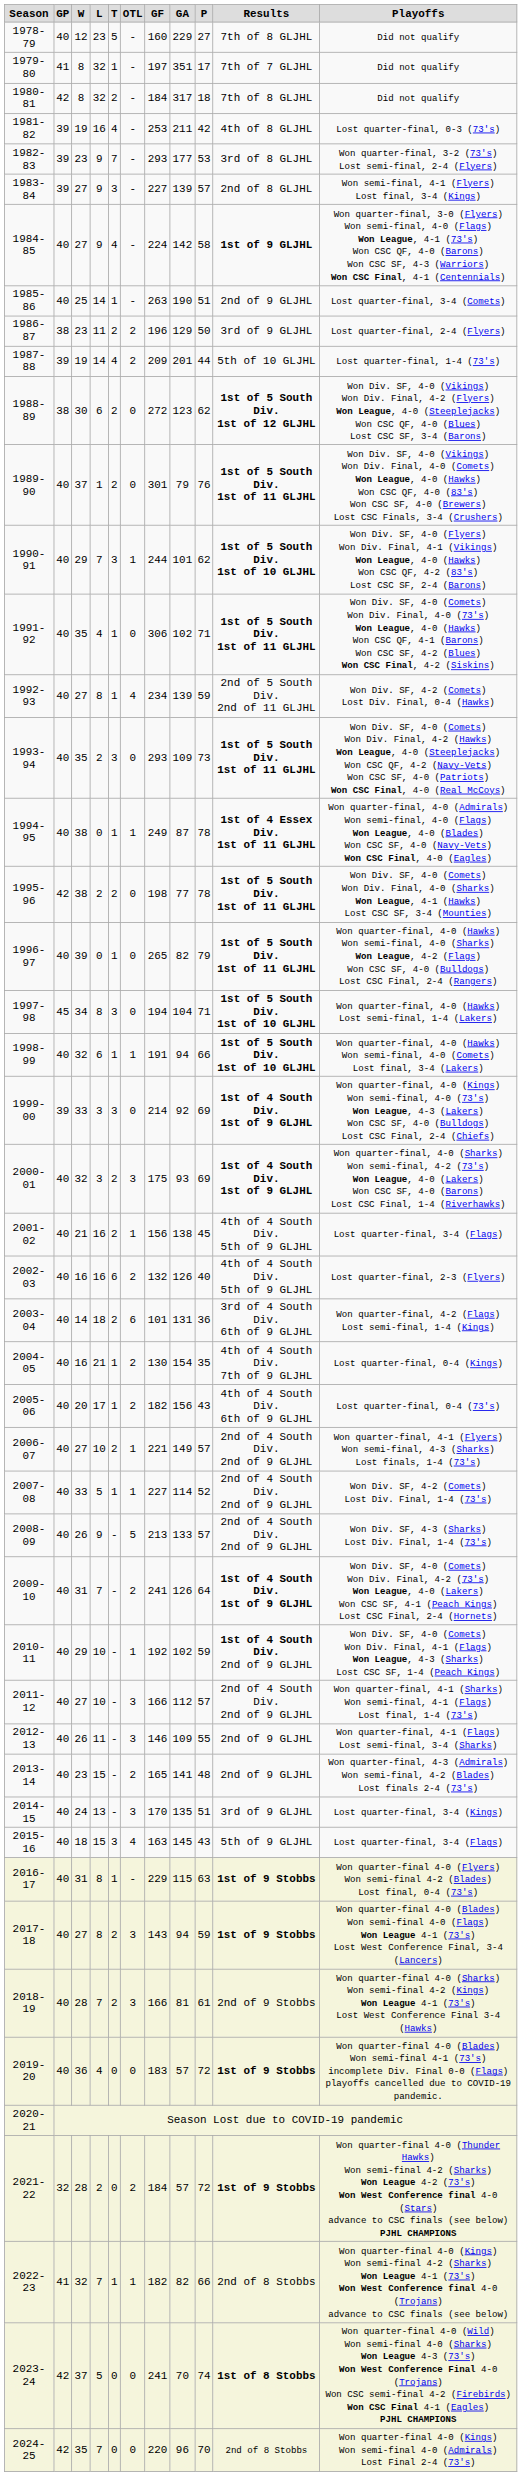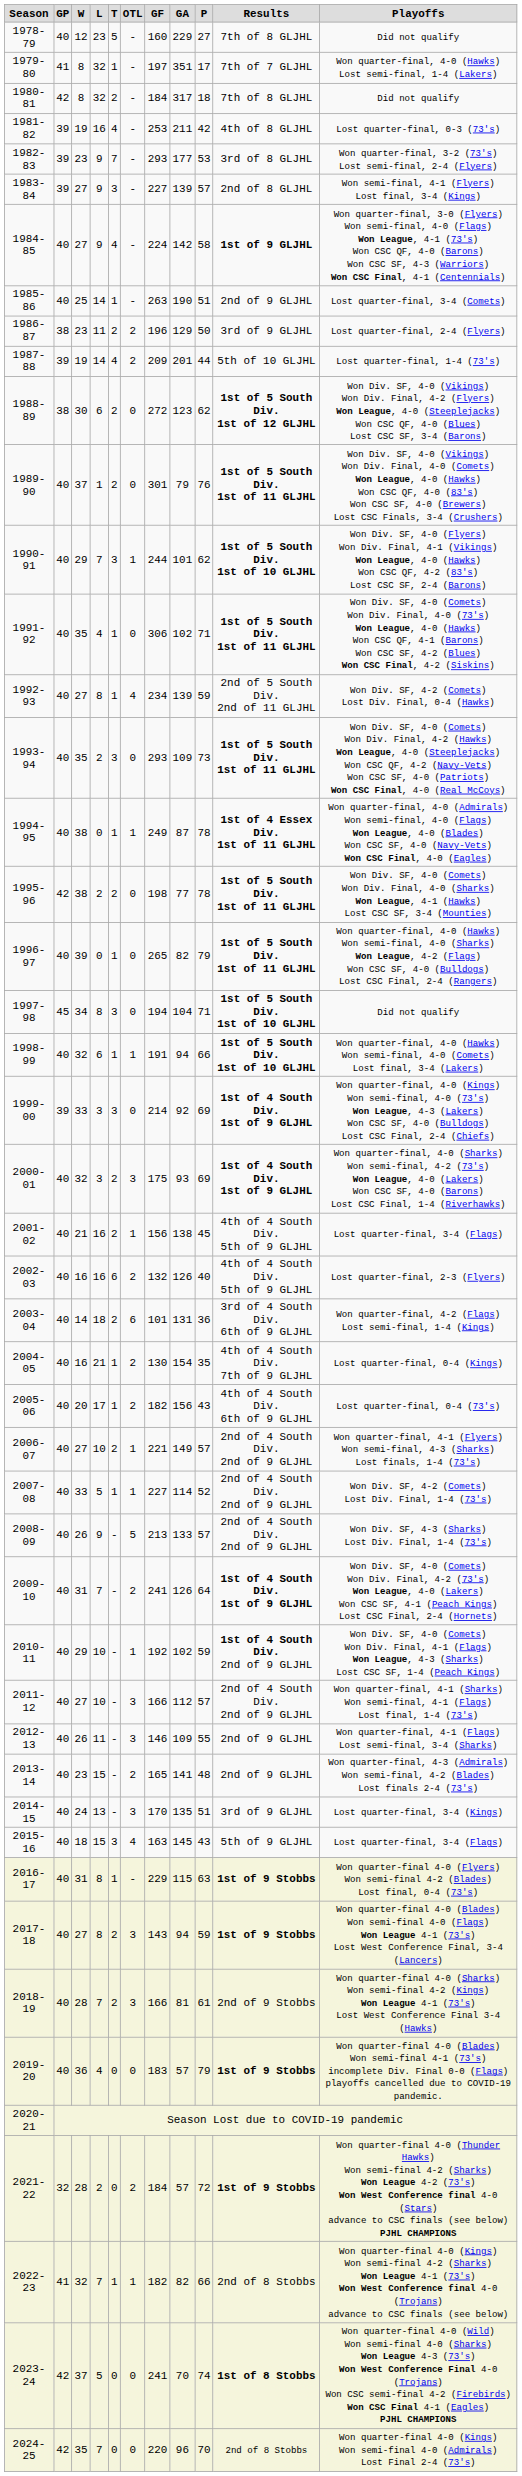 <table class="wikitable">
 <tr align="center"  bgcolor="#dddddd">
 <td><strong>Season</strong></td>
 <td><strong>GP</strong></td>
 <td><strong>W</strong></td>
 <td><strong>L</strong></td>
 <td><strong>T</strong></td>
 <td><strong>OTL</strong></td>
 <td><strong>GF</strong></td>
 <td><strong>GA</strong></td>
 <td><strong>P</strong></td>
 <td><strong>Results</strong></td>
 <td><strong>Playoffs</strong></td>
 </tr>
 <tr align="center">
 <td>1978-79</td>
 <td>40</td>
 <td>12</td>
 <td>23</td>
 <td>5</td>
 <td>-</td>
 <td>160</td>
 <td>229</td>
 <td>27</td>
 <td>7th of 8 GLJHL</td>
 <td><small>Did not qualify</small></td>
 </tr>
 <tr align="center">
 <td>1979-80</td>
 <td>41</td>
 <td>8</td>
 <td>32</td>
 <td>1</td>
 <td>-</td>
 <td>197</td>
 <td>351</td>
 <td>17</td>
 <td>7th of 7 GLJHL</td>
-<td><small>Did not qualify</small></td>
+<td><small>Won quarter-final, 4-0 (<a href='#'>Hawks</a>)<br>Lost semi-final, 1-4 (<a href='#'>Lakers</a>)</small></td>
 </tr>
 <tr align="center">
 <td>1980-81</td>
 <td>42</td>
 <td>8</td>
 <td>32</td>
 <td>2</td>
 <td>-</td>
 <td>184</td>
 <td>317</td>
 <td>18</td>
 <td>7th of 8 GLJHL</td>
 <td><small>Did not qualify</small></td>
 </tr>
 <tr align="center">
 <td>1981-82</td>
 <td>39</td>
 <td>19</td>
 <td>16</td>
 <td>4</td>
 <td>-</td>
 <td>253</td>
 <td>211</td>
 <td>42</td>
 <td>4th of 8 GLJHL</td>
 <td><small>Lost quarter-final, 0-3 (<a href='#'>73's</a>)</small></td>
 </tr>
 <tr align="center">
 <td>1982-83</td>
 <td>39</td>
 <td>23</td>
 <td>9</td>
 <td>7</td>
 <td>-</td>
 <td>293</td>
 <td>177</td>
 <td>53</td>
 <td>3rd of 8 GLJHL</td>
 <td><small>Won quarter-final, 3-2 (<a href='#'>73's</a>)<br>Lost semi-final, 2-4 (<a href='#'>Flyers</a>)</small></td>
 </tr>
 <tr align="center">
 <td>1983-84</td>
 <td>39</td>
 <td>27</td>
 <td>9</td>
 <td>3</td>
 <td>-</td>
 <td>227</td>
 <td>139</td>
 <td>57</td>
 <td>2nd of 8 GLJHL</td>
 <td><small>Won semi-final, 4-1 (<a href='#'>Flyers</a>)<br>Lost final, 3-4 (<a href='#'>Kings</a>)</small></td>
 </tr>
 <tr align="center">
 <td>1984-85</td>
 <td>40</td>
 <td>27</td>
 <td>9</td>
 <td>4</td>
 <td>-</td>
 <td>224</td>
 <td>142</td>
 <td>58</td>
 <td><strong>1st of 9 GLJHL</strong></td>
 <td><small>Won quarter-final, 3-0 (<a href='#'>Flyers</a>)<br>Won semi-final, 4-0 (<a href='#'>Flags</a>)<br><strong>Won League</strong>, 4-1 (<a href='#'>73's</a>)<br>Won CSC QF, 4-0 (<a href='#'>Barons</a>)<br>Won CSC SF, 4-3 (<a href='#'>Warriors</a>)<br><strong>Won CSC Final</strong>, 4-1 (<a href='#'>Centennials</a>)</small></td>
 </tr>
 <tr align="center">
 <td>1985-86</td>
 <td>40</td>
 <td>25</td>
 <td>14</td>
 <td>1</td>
 <td>-</td>
 <td>263</td>
 <td>190</td>
 <td>51</td>
 <td>2nd of 9 GLJHL</td>
 <td><small>Lost quarter-final, 3-4 (<a href='#'>Comets</a>)</small></td>
 </tr>
 <tr align="center">
 <td>1986-87</td>
 <td>38</td>
 <td>23</td>
 <td>11</td>
 <td>2</td>
 <td>2</td>
 <td>196</td>
 <td>129</td>
 <td>50</td>
 <td>3rd of 9 GLJHL</td>
 <td><small>Lost quarter-final, 2-4 (<a href='#'>Flyers</a>)</small></td>
 </tr>
 <tr align="center">
 <td>1987-88</td>
 <td>39</td>
 <td>19</td>
 <td>14</td>
 <td>4</td>
 <td>2</td>
 <td>209</td>
 <td>201</td>
 <td>44</td>
 <td>5th of 10 GLJHL</td>
 <td><small>Lost quarter-final, 1-4 (<a href='#'>73's</a>)</small></td>
 </tr>
 <tr align="center">
 <td>1988-89</td>
 <td>38</td>
 <td>30</td>
 <td>6</td>
 <td>2</td>
 <td>0</td>
 <td>272</td>
 <td>123</td>
 <td>62</td>
 <td><strong>1st of 5 South Div.</strong><br><strong>1st of 12 GLJHL</strong></td>
 <td><small>Won Div. SF, 4-0 (<a href='#'>Vikings</a>)<br>Won Div. Final, 4-2 (<a href='#'>Flyers</a>)<br><strong>Won League</strong>, 4-0 (<a href='#'>Steeplejacks</a>)<br>Won CSC QF, 4-0 (<a href='#'>Blues</a>)<br>Lost CSC SF, 3-4 (<a href='#'>Barons</a>)</small></td>
 </tr>
 <tr align="center">
 <td>1989-90</td>
 <td>40</td>
 <td>37</td>
 <td>1</td>
 <td>2</td>
 <td>0</td>
 <td>301</td>
 <td>79</td>
 <td>76</td>
 <td><strong>1st of 5 South Div.</strong><br><strong>1st of 11 GLJHL</strong></td>
 <td><small>Won Div. SF, 4-0 (<a href='#'>Vikings</a>)<br>Won Div. Final, 4-0 (<a href='#'>Comets</a>)<br><strong>Won League</strong>, 4-0 (<a href='#'>Hawks</a>)<br>Won CSC QF, 4-0 (<a href='#'>83's</a>)<br>Won CSC SF, 4-0 (<a href='#'>Brewers</a>)<br>Lost CSC Finals, 3-4 (<a href='#'>Crushers</a>)</small></td>
 </tr>
 <tr align="center">
 <td>1990-91</td>
 <td>40</td>
 <td>29</td>
 <td>7</td>
 <td>3</td>
 <td>1</td>
 <td>244</td>
 <td>101</td>
 <td>62</td>
 <td><strong>1st of 5 South Div.</strong><br><strong>1st of 10 GLJHL</strong></td>
 <td><small>Won Div. SF, 4-0 (<a href='#'>Flyers</a>)<br>Won Div. Final, 4-1 (<a href='#'>Vikings</a>)<br><strong>Won League</strong>, 4-0 (<a href='#'>Hawks</a>)<br>Won CSC QF, 4-2 (<a href='#'>83's</a>)<br>Lost CSC SF, 2-4 (<a href='#'>Barons</a>)</small></td>
 </tr>
 <tr align="center">
 <td>1991-92</td>
 <td>40</td>
 <td>35</td>
 <td>4</td>
 <td>1</td>
 <td>0</td>
 <td>306</td>
 <td>102</td>
 <td>71</td>
 <td><strong>1st of 5 South Div.</strong><br><strong>1st of 11 GLJHL</strong></td>
 <td><small>Won Div. SF, 4-0 (<a href='#'>Comets</a>)<br>Won Div. Final, 4-0 (<a href='#'>73's</a>)<br><strong>Won League</strong>, 4-0 (<a href='#'>Hawks</a>)<br>Won CSC QF, 4-1 (<a href='#'>Barons</a>)<br>Won CSC SF, 4-2 (<a href='#'>Blues</a>)<br><strong>Won CSC Final</strong>, 4-2 (<a href='#'>Siskins</a>)</small></td>
 </tr>
 <tr align="center">
 <td>1992-93</td>
 <td>40</td>
 <td>27</td>
 <td>8</td>
 <td>1</td>
 <td>4</td>
 <td>234</td>
 <td>139</td>
 <td>59</td>
 <td>2nd of 5 South Div.<br>2nd of 11 GLJHL</td>
 <td><small>Won Div. SF, 4-2 (<a href='#'>Comets</a>)<br>Lost Div. Final, 0-4 (<a href='#'>Hawks</a>)</small></td>
 </tr>
 <tr align="center">
 <td>1993-94</td>
 <td>40</td>
 <td>35</td>
 <td>2</td>
 <td>3</td>
 <td>0</td>
 <td>293</td>
 <td>109</td>
 <td>73</td>
 <td><strong>1st of 5 South Div.</strong><br><strong>1st of 11 GLJHL</strong></td>
 <td><small>Won Div. SF, 4-0 (<a href='#'>Comets</a>)<br>Won Div. Final, 4-2 (<a href='#'>Hawks</a>)<br><strong>Won League</strong>, 4-0 (<a href='#'>Steeplejacks</a>)<br>Won CSC QF, 4-2 (<a href='#'>Navy-Vets</a>)<br>Won CSC SF, 4-0 (<a href='#'>Patriots</a>)<br><strong>Won CSC Final</strong>, 4-0 (<a href='#'>Real McCoys</a>)</small></td>
 </tr>
 <tr align="center">
 <td>1994-95</td>
 <td>40</td>
 <td>38</td>
 <td>0</td>
 <td>1</td>
 <td>1</td>
 <td>249</td>
 <td>87</td>
 <td>78</td>
 <td><strong>1st of 4 Essex Div.</strong><br><strong>1st of 11 GLJHL</strong></td>
 <td><small>Won quarter-final, 4-0 (<a href='#'>Admirals</a>)<br>Won semi-final, 4-0 (<a href='#'>Flags</a>)<br><strong>Won League</strong>, 4-0 (<a href='#'>Blades</a>)<br>Won CSC SF, 4-0 (<a href='#'>Navy-Vets</a>)<br><strong>Won CSC Final</strong>, 4-0 (<a href='#'>Eagles</a>)</small></td>
 </tr>
 <tr align="center">
 <td>1995-96</td>
 <td>42</td>
 <td>38</td>
 <td>2</td>
 <td>2</td>
 <td>0</td>
 <td>198</td>
 <td>77</td>
 <td>78</td>
 <td><strong>1st of 5 South Div.</strong><br><strong>1st of 11 GLJHL</strong></td>
 <td><small>Won Div. SF, 4-0 (<a href='#'>Comets</a>)<br>Won Div. Final, 4-0 (<a href='#'>Sharks</a>)<br><strong>Won League</strong>, 4-1 (<a href='#'>Hawks</a>)<br>Lost CSC SF, 3-4 (<a href='#'>Mounties</a>)</small></td>
 </tr>
 <tr align="center">
 <td>1996-97</td>
 <td>40</td>
 <td>39</td>
 <td>0</td>
 <td>1</td>
 <td>0</td>
 <td>265</td>
 <td>82</td>
 <td>79</td>
 <td><strong>1st of 5 South Div.</strong><br><strong>1st of 11 GLJHL</strong></td>
 <td><small>Won quarter-final, 4-0 (<a href='#'>Hawks</a>)<br>Won semi-final, 4-0 (<a href='#'>Sharks</a>)<br><strong>Won League</strong>, 4-2 (<a href='#'>Flags</a>)<br>Won CSC SF, 4-0 (<a href='#'>Bulldogs</a>)<br>Lost CSC Final, 2-4 (<a href='#'>Rangers</a>)</small></td>
 </tr>
 <tr align="center">
 <td>1997-98</td>
 <td>45</td>
 <td>34</td>
 <td>8</td>
 <td>3</td>
 <td>0</td>
 <td>194</td>
 <td>104</td>
 <td>71</td>
 <td><strong>1st of 5 South Div.</strong><br><strong>1st of 10 GLJHL</strong></td>
-<td><small>Won quarter-final, 4-0 (<a href='#'>Hawks</a>)<br>Lost semi-final, 1-4 (<a href='#'>Lakers</a>)</small></td>
+<td><small>Did not qualify</small></td>
 </tr>
 <tr align="center">
 <td>1998-99</td>
 <td>40</td>
 <td>32</td>
 <td>6</td>
 <td>1</td>
 <td>1</td>
 <td>191</td>
 <td>94</td>
 <td>66</td>
 <td><strong>1st of 5 South Div.</strong><br><strong>1st of 10 GLJHL</strong></td>
 <td><small>Won quarter-final, 4-0 (<a href='#'>Hawks</a>)<br>Won semi-final, 4-0 (<a href='#'>Comets</a>)<br>Lost final, 3-4 (<a href='#'>Lakers</a>)</small></td>
 </tr>
 <tr align="center">
 <td>1999-00</td>
 <td>39</td>
 <td>33</td>
 <td>3</td>
 <td>3</td>
 <td>0</td>
 <td>214</td>
 <td>92</td>
 <td>69</td>
 <td><strong>1st of 4 South Div.</strong><br><strong>1st of 9 GLJHL</strong></td>
 <td><small>Won quarter-final, 4-0 (<a href='#'>Kings</a>)<br>Won semi-final, 4-0 (<a href='#'>73's</a>)<br><strong>Won League</strong>, 4-3 (<a href='#'>Lakers</a>)<br>Won CSC SF, 4-0 (<a href='#'>Bulldogs</a>)<br>Lost CSC Final, 2-4 (<a href='#'>Chiefs</a>)</small></td>
 </tr>
 <tr align="center">
 <td>2000-01</td>
 <td>40</td>
 <td>32</td>
 <td>3</td>
 <td>2</td>
 <td>3</td>
 <td>175</td>
 <td>93</td>
 <td>69</td>
 <td><strong>1st of 4 South Div.</strong><br><strong>1st of 9 GLJHL</strong></td>
 <td><small>Won quarter-final, 4-0 (<a href='#'>Sharks</a>)<br>Won semi-final, 4-2 (<a href='#'>73's</a>)<br><strong>Won League</strong>, 4-0 (<a href='#'>Lakers</a>)<br>Won CSC SF, 4-0 (<a href='#'>Barons</a>)<br>Lost CSC Final, 1-4 (<a href='#'>Riverhawks</a>)</small></td>
 </tr>
 <tr align="center">
 <td>2001-02</td>
 <td>40</td>
 <td>21</td>
 <td>16</td>
 <td>2</td>
 <td>1</td>
 <td>156</td>
 <td>138</td>
 <td>45</td>
 <td>4th of 4 South Div.<br>5th of 9 GLJHL</td>
 <td><small>Lost quarter-final, 3-4 (<a href='#'>Flags</a>)</small></td>
 </tr>
 <tr align="center">
 <td>2002-03</td>
 <td>40</td>
 <td>16</td>
 <td>16</td>
 <td>6</td>
 <td>2</td>
 <td>132</td>
 <td>126</td>
 <td>40</td>
 <td>4th of 4 South Div.<br>5th of 9 GLJHL</td>
 <td><small>Lost quarter-final, 2-3 (<a href='#'>Flyers</a>)</small></td>
 </tr>
 <tr align="center">
 <td>2003-04</td>
 <td>40</td>
 <td>14</td>
 <td>18</td>
 <td>2</td>
 <td>6</td>
 <td>101</td>
 <td>131</td>
 <td>36</td>
 <td>3rd of 4 South Div.<br>6th of 9 GLJHL</td>
 <td><small>Won quarter-final, 4-2 (<a href='#'>Flags</a>)<br>Lost semi-final, 1-4 (<a href='#'>Kings</a>)</small></td>
 </tr>
 <tr align="center">
 <td>2004-05</td>
 <td>40</td>
 <td>16</td>
 <td>21</td>
 <td>1</td>
 <td>2</td>
 <td>130</td>
 <td>154</td>
 <td>35</td>
 <td>4th of 4 South Div.<br>7th of 9 GLJHL</td>
 <td><small>Lost quarter-final, 0-4 (<a href='#'>Kings</a>)</small></td>
 </tr>
 <tr align="center">
 <td>2005-06</td>
 <td>40</td>
 <td>20</td>
 <td>17</td>
 <td>1</td>
 <td>2</td>
 <td>182</td>
 <td>156</td>
 <td>43</td>
 <td>4th of 4 South Div.<br>6th of 9 GLJHL</td>
 <td><small>Lost quarter-final, 0-4 (<a href='#'>73's</a>)</small></td>
 </tr>
 <tr align="center">
 <td>2006-07</td>
 <td>40</td>
 <td>27</td>
 <td>10</td>
 <td>2</td>
 <td>1</td>
 <td>221</td>
 <td>149</td>
 <td>57</td>
 <td>2nd of 4 South Div.<br>2nd of 9 GLJHL</td>
 <td><small>Won quarter-final, 4-1 (<a href='#'>Flyers</a>)<br> Won semi-final, 4-3 (<a href='#'>Sharks</a>)<br>Lost finals, 1-4 (<a href='#'>73's</a>)</small></td>
 </tr>
 <tr align="center">
 <td>2007-08</td>
 <td>40</td>
 <td>33</td>
 <td>5</td>
 <td>1</td>
 <td>1</td>
 <td>227</td>
 <td>114</td>
 <td>52</td>
 <td>2nd of 4 South Div.<br>2nd of 9 GLJHL</td>
 <td><small>Won Div. SF, 4-2 (<a href='#'>Comets</a>)<br>Lost Div. Final, 1-4 (<a href='#'>73's</a>)</small></td>
 </tr>
 <tr align="center">
 <td>2008-09</td>
 <td>40</td>
 <td>26</td>
 <td>9</td>
 <td>-</td>
 <td>5</td>
 <td>213</td>
 <td>133</td>
 <td>57</td>
 <td>2nd of 4 South Div.<br>2nd of 9 GLJHL</td>
 <td><small>Won Div. SF, 4-3 (<a href='#'>Sharks</a>)<br>Lost Div. Final, 1-4 (<a href='#'>73's</a>)</small></td>
 </tr>
 <tr align="center">
 <td>2009-10</td>
 <td>40</td>
 <td>31</td>
 <td>7</td>
 <td>-</td>
 <td>2</td>
 <td>241</td>
 <td>126</td>
 <td>64</td>
 <td><strong>1st of 4 South Div.</strong><br><strong>1st of 9 GLJHL</strong></td>
 <td><small>Won Div. SF, 4-0 (<a href='#'>Comets</a>)<br>Won Div. Final, 4-2 (<a href='#'>73's</a>)<br><strong>Won League</strong>, 4-0 (<a href='#'>Lakers</a>)<br>Won CSC SF, 4-1 (<a href='#'>Peach Kings</a>)<br>Lost CSC Final, 2-4 (<a href='#'>Hornets</a>)</small></td>
 </tr>
 <tr align="center">
 <td>2010-11</td>
 <td>40</td>
 <td>29</td>
 <td>10</td>
 <td>-</td>
 <td>1</td>
 <td>192</td>
 <td>102</td>
 <td>59</td>
 <td><strong>1st of 4 South Div.</strong><br>2nd of 9 GLJHL</td>
 <td><small>Won Div. SF, 4-0 (<a href='#'>Comets</a>)<br>Won Div. Final, 4-1 (<a href='#'>Flags</a>)<br><strong>Won League</strong>, 4-3 (<a href='#'>Sharks</a>)<br>Lost CSC SF, 1-4 (<a href='#'>Peach Kings</a>)</small></td>
 </tr>
 <tr align="center">
 <td>2011-12</td>
 <td>40</td>
 <td>27</td>
 <td>10</td>
 <td>-</td>
 <td>3</td>
 <td>166</td>
 <td>112</td>
 <td>57</td>
 <td>2nd of 4 South Div.<br>2nd of 9 GLJHL</td>
 <td><small>Won quarter-final, 4-1 (<a href='#'>Sharks</a>)<br>Won semi-final, 4-1 (<a href='#'>Flags</a>)<br>Lost final, 1-4 (<a href='#'>73's</a>)</small></td>
 </tr>
 <tr align="center">
 <td>2012-13</td>
 <td>40</td>
 <td>26</td>
 <td>11</td>
 <td>-</td>
 <td>3</td>
 <td>146</td>
 <td>109</td>
 <td>55</td>
 <td>2nd of 9 GLJHL</td>
 <td><small>Won quarter-final, 4-1 (<a href='#'>Flags</a>)<br>Lost semi-final, 3-4 (<a href='#'>Sharks</a>)</small></td>
 </tr>
 <tr align="center">
 <td>2013-14</td>
 <td>40</td>
 <td>23</td>
 <td>15</td>
 <td>-</td>
 <td>2</td>
 <td>165</td>
 <td>141</td>
 <td>48</td>
 <td>2nd of 9 GLJHL</td>
 <td><small>Won quarter-final, 4-3 (<a href='#'>Admirals</a>)<br>Won semi-final, 4-2 (<a href='#'>Blades</a>)<br>Lost finals 2-4 (<a href='#'>73's</a>)</small></td>
 </tr>
 <tr align="center">
 <td>2014-15</td>
 <td>40</td>
 <td>24</td>
 <td>13</td>
 <td>-</td>
 <td>3</td>
 <td>170</td>
 <td>135</td>
 <td>51</td>
 <td>3rd of 9 GLJHL</td>
 <td><small>Lost quarter-final, 3-4 (<a href='#'>Kings</a>)</small></td>
 </tr>
 <tr align="center">
 <td>2015-16</td>
 <td>40</td>
 <td>18</td>
 <td>15</td>
 <td>3</td>
 <td>4</td>
 <td>163</td>
 <td>145</td>
 <td>43</td>
 <td>5th of 9 GLJHL</td>
 <td><small>Lost quarter-final, 3-4 (<a href='#'>Flags</a>)</small></td>
 </tr>
 <tr align="center" bgcolor="beige">
 <td>2016-17</td>
 <td>40</td>
 <td>31</td>
 <td>8</td>
 <td>1</td>
 <td>-</td>
 <td>229</td>
 <td>115</td>
 <td>63</td>
 <td><strong>1st of 9 Stobbs</strong></td>
 <td><small>Won quarter-final 4-0 (<a href='#'>Flyers</a>)<br>Won semi-final 4-2 (<a href='#'>Blades</a>)<br>Lost final, 0-4 (<a href='#'>73's</a>)</small></td>
 </tr>
 <tr align="center" bgcolor="beige">
 <td>2017-18</td>
 <td>40</td>
 <td>27</td>
 <td>8</td>
 <td>2</td>
 <td>3</td>
 <td>143</td>
 <td>94</td>
 <td>59</td>
 <td><strong>1st of 9 Stobbs</strong></td>
 <td><small>Won quarter-final 4-0 (<a href='#'>Blades</a>)<br>Won semi-final 4-0 (<a href='#'>Flags</a>)<br> <strong>Won League</strong> 4-1 (<a href='#'>73's</a>)<br>Lost West Conference Final, 3-4 (<a href='#'>Lancers</a>)</small></td>
 </tr>
 <tr align="center" bgcolor="beige">
 <td>2018-19</td>
 <td>40</td>
 <td>28</td>
 <td>7</td>
 <td>2</td>
 <td>3</td>
 <td>166</td>
 <td>81</td>
 <td>61</td>
 <td>2nd of 9 Stobbs</td>
 <td><small>Won quarter-final  4-0  (<a href='#'>Sharks</a>)<br>Won semi-final 4-2 (<a href='#'>Kings</a>)<br><strong>Won  League</strong> 4-1 (<a href='#'>73's</a>)<br>Lost West Conference Final 3-4 (<a href='#'>Hawks</a>)</small></td>
 </tr>
 <tr align="center" bgcolor="beige">
 <td>2019-20</td>
 <td>40</td>
 <td>36</td>
 <td>4</td>
 <td>0</td>
 <td>0</td>
 <td>183</td>
 <td>57</td>
-<td>72</td>
+<td>79</td>
 <td><strong>1st of 9 Stobbs</strong></td>
 <td><small>Won quarter-final  4-0  (<a href='#'>Blades</a>)<br>Won semi-final 4-1 (<a href='#'>73's</a>)<br>incomplete Div. Final 0-0 (<a href='#'>Flags</a>)<br> playoffs cancelled due to COVID-19 pandemic.</small></td>
 </tr>
 <tr align="center" bgcolor="beige">
 <td>2020-21</td>
 <td colspan="10">Season Lost due to COVID-19 pandemic</td>
 </tr>
 <tr align="center" bgcolor="beige">
 <td>2021-22</td>
 <td>32</td>
 <td>28</td>
 <td>2</td>
 <td>0</td>
 <td>2</td>
 <td>184</td>
 <td>57</td>
 <td>72</td>
 <td><strong>1st of 9 Stobbs</strong></td>
 <td><small>Won quarter-final 4-0 (<a href='#'>Thunder Hawks</a>)<br>Won semi-final 4-2 (<a href='#'>Sharks</a>)<br><strong>Won League</strong> 4-2 (<a href='#'>73's</a>)<br><strong>Won West Conference final</strong> 4-0 (<a href='#'>Stars</a>)<br>advance to CSC finals (see below)<br><strong>PJHL CHAMPIONS</strong></small></td>
 </tr>
 <tr align="center" bgcolor="beige">
 <td>2022-23</td>
 <td>41</td>
 <td>32</td>
 <td>7</td>
 <td>1</td>
 <td>1</td>
 <td>182</td>
 <td>82</td>
 <td>66</td>
 <td>2nd of 8 Stobbs</td>
 <td><small>Won quarter-final 4-0 (<a href='#'>Kings</a>)<br>Won semi-final 4-2 (<a href='#'>Sharks</a>)<br><strong>Won League</strong> 4-1 (<a href='#'>73's</a>)<br><strong>Won West Conference final</strong> 4-0 (<a href='#'>Trojans</a>)<br>advance to CSC finals (see below)</small></td>
 </tr>
 <tr align="center" bgcolor="beige">
 <td>2023-24</td>
 <td>42</td>
 <td>37</td>
 <td>5</td>
 <td>0</td>
 <td>0</td>
 <td>241</td>
 <td>70</td>
 <td>74</td>
 <td><strong>1st of 8 Stobbs</strong></td>
 <td><small>Won quarter-final 4-0 (<a href='#'>Wild</a>)<br>Won semi-final 4-0 (<a href='#'>Sharks</a>)<br><strong>Won League</strong> 4-3 (<a href='#'>73's</a>)<br><strong>Won West Conference Final</strong> 4-0 (<a href='#'>Trojans</a>)<br>Won CSC semi-final  4-2 (<a href='#'>Firebirds</a>)<br><strong>Won CSC Final</strong> 4-1 (<a href='#'>Eagles</a>)<br><strong>PJHL CHAMPIONS</strong></small></td>
 </tr>
 <tr align="center" bgcolor="beige">
 <td>2024-25</td>
 <td>42</td>
 <td>35</td>
 <td>7</td>
 <td>0</td>
 <td>0</td>
 <td>220</td>
 <td>96</td>
 <td>70</td>
 <td><small>2nd of 8 Stobbs<br></small></td>
 <td><small>Won quarter-final 4-0 (<a href='#'>Kings</a>)<br>Won semi-final 4-0 (<a href='#'>Admirals</a>)<br>Lost Final 2-4 (<a href='#'>73's</a>)</small></td>
 </tr>
 </table>
